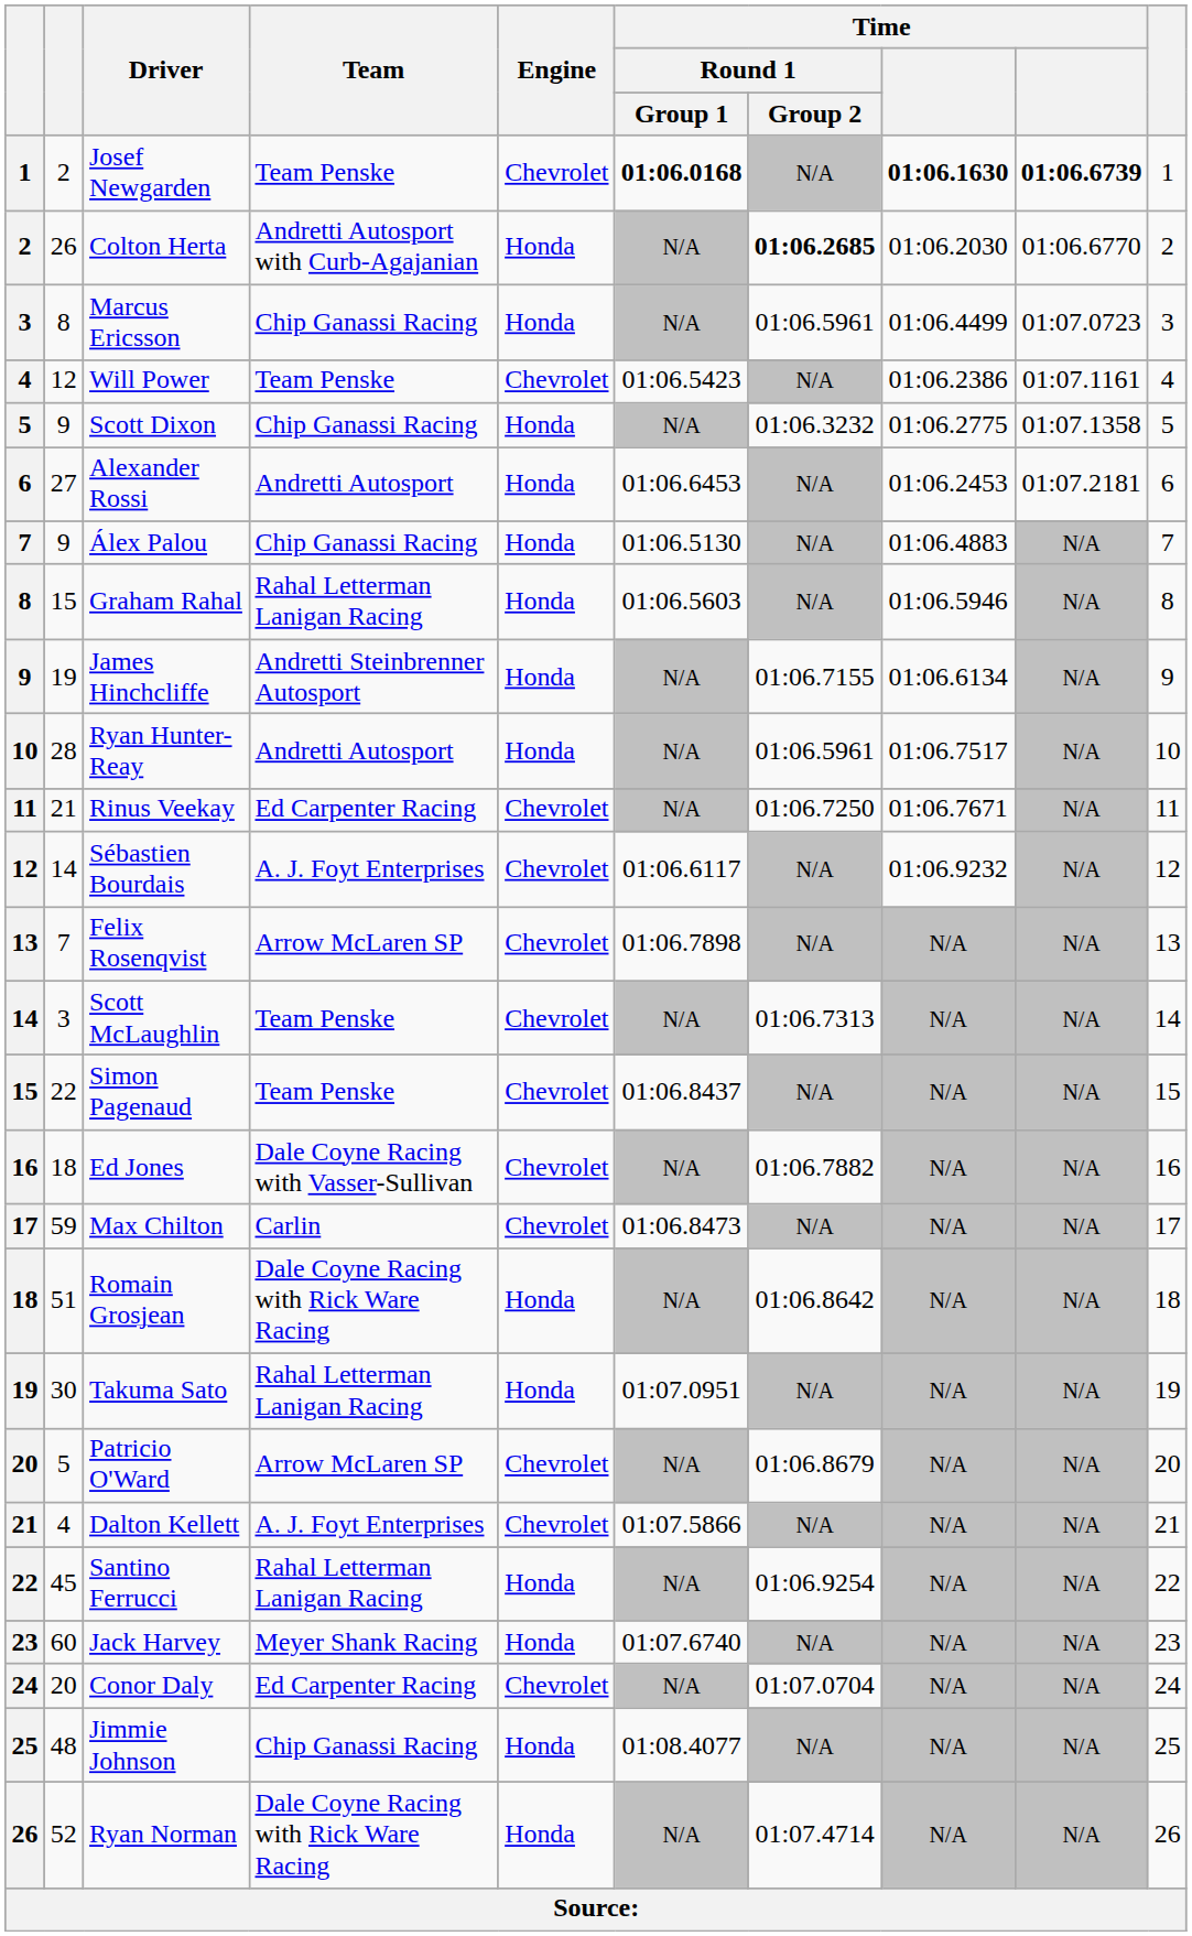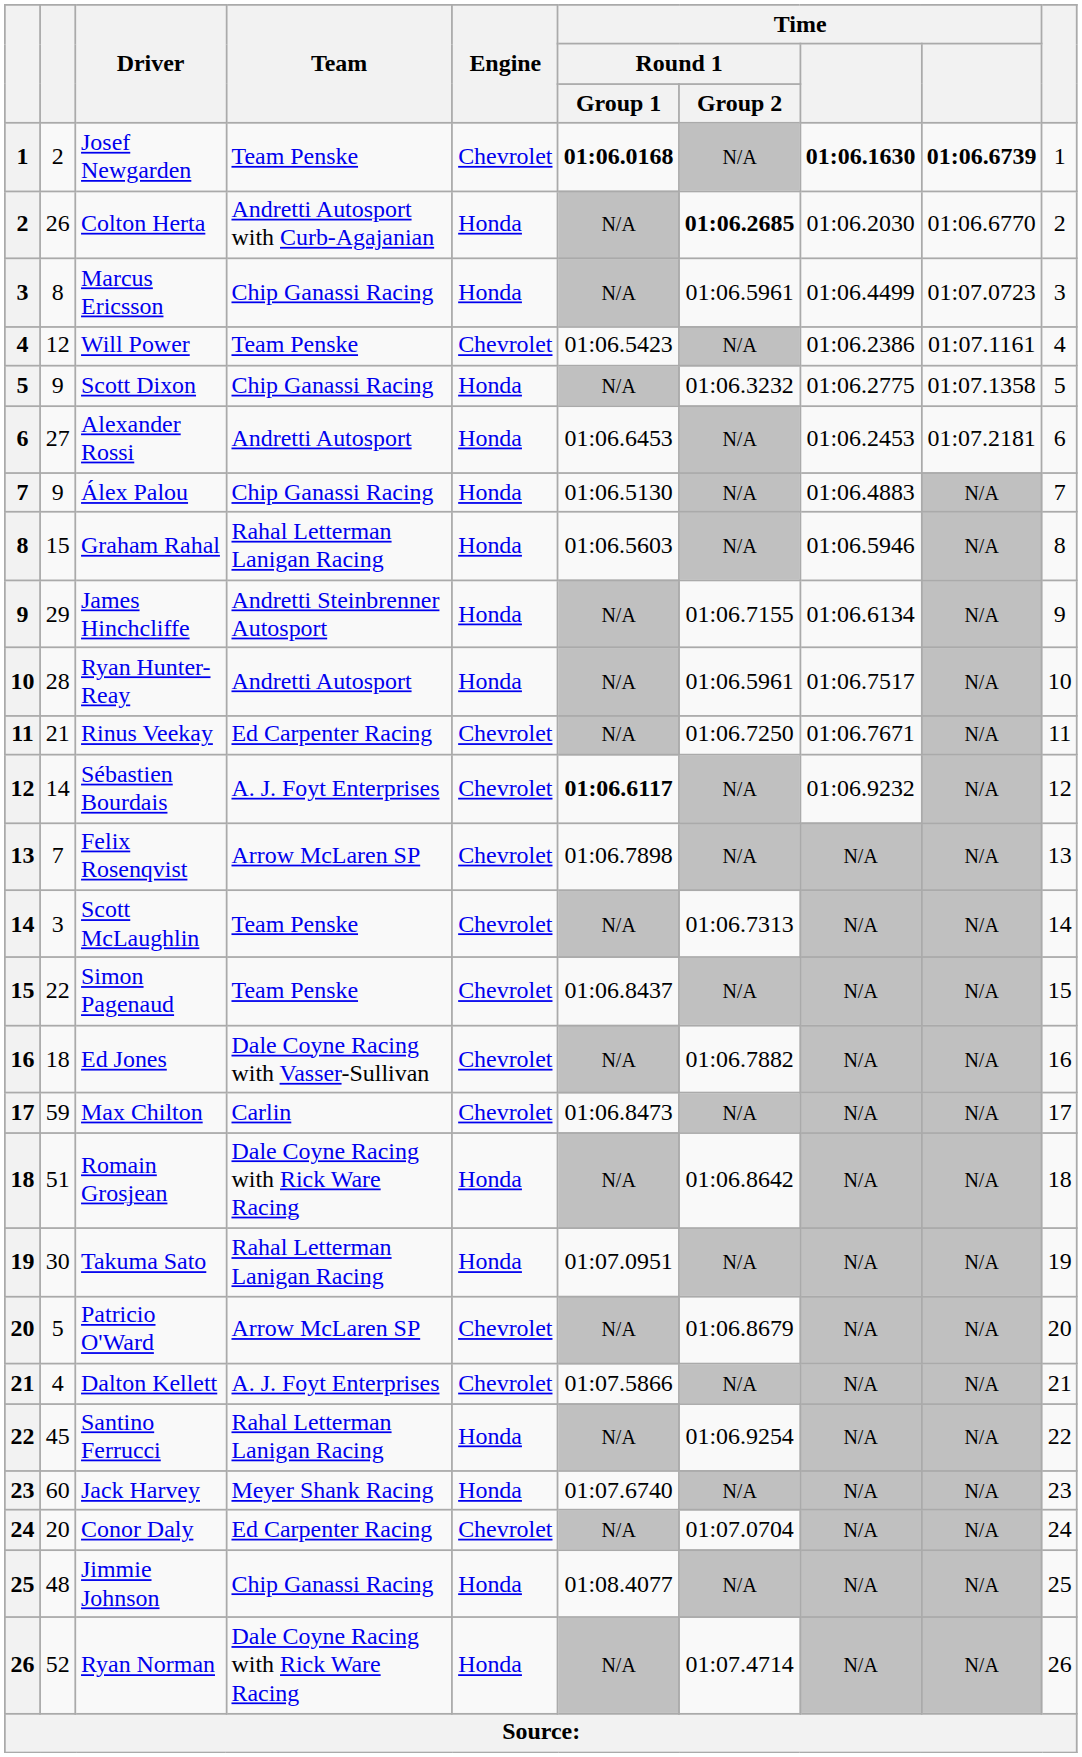 <table class="wikitable sortable" style="text-align:center; font-size:85%;">
 <tr>
 <th rowspan="3"></th>
 <th rowspan="3"></th>
 <th rowspan="3">Driver</th>
 <th rowspan="3">Team</th>
 <th rowspan="3">Engine</th>
 <th colspan="4" style="text-align:center;">Time</th>
 <th rowspan="3"></th>
 </tr>
 <tr>
 <th scope="col" colspan="2">Round 1</th>
 <th scope="col" rowspan="2"></th>
 <th scope="col" rowspan="2"></th>
 </tr>
 <tr>
 <th scope="col">Group 1</th>
 <th scope="col">Group 2</th>
 </tr>
 <tr>
 <th scope="row">1</th>
 <td style="text-align:center;">2</td>
 <td style="text-align:left;"> <a href='#'>Josef Newgarden</a> <strong></strong></td>
 <td style="text-align:left;"><a href='#'>Team Penske</a></td>
 <td style="text-align:left;"><a href='#'>Chevrolet</a></td>
 <td><strong>01:06.0168</strong></td>
 <td style="background:silver; text-align:center;"><small>N/A</small></td>
 <td><strong>01:06.1630</strong></td>
 <td><strong>01:06.6739</strong></td>
 <td style="text-align:center;">1</td>
 </tr>
 <tr>
 <th scope="row">2</th>
 <td style="text-align:center;">26</td>
 <td style="text-align:left;"> <a href='#'>Colton Herta</a></td>
 <td style="text-align:left;"><a href='#'>Andretti Autosport</a> with <a href='#'>Curb-Agajanian</a></td>
 <td style="text-align:left;"><a href='#'>Honda</a></td>
 <td style="background:silver; text-align:center;"><small>N/A</small></td>
 <td><strong>01:06.2685</strong></td>
 <td>01:06.2030</td>
 <td>01:06.6770</td>
 <td style="text-align:center;">2</td>
 </tr>
 <tr>
 <th scope="row">3</th>
 <td style="text-align:center;">8</td>
 <td style="text-align:left;"> <a href='#'>Marcus Ericsson</a></td>
 <td style="text-align:left;"><a href='#'>Chip Ganassi Racing</a></td>
 <td style="text-align:left;"><a href='#'>Honda</a></td>
 <td style="background:silver; text-align:center;"><small>N/A</small></td>
 <td>01:06.5961</td>
 <td>01:06.4499</td>
 <td>01:07.0723</td>
 <td style="text-align:center;">3</td>
 </tr>
 <tr>
 <th scope="row">4</th>
 <td style="text-align:center;">12</td>
 <td style="text-align:left;"> <a href='#'>Will Power</a> <strong></strong></td>
 <td style="text-align:left;"><a href='#'>Team Penske</a></td>
 <td style="text-align:left;"><a href='#'>Chevrolet</a></td>
 <td>01:06.5423</td>
 <td style="background:silver; text-align:center;"><small>N/A</small></td>
 <td>01:06.2386</td>
 <td>01:07.1161</td>
 <td style="text-align:center;">4</td>
 </tr>
 <tr>
 <th scope="row">5</th>
 <td style="text-align:center;">9</td>
 <td style="text-align:left;"> <a href='#'>Scott Dixon</a> <strong></strong></td>
 <td style="text-align:left;"><a href='#'>Chip Ganassi Racing</a></td>
 <td style="text-align:left;"><a href='#'>Honda</a></td>
 <td style="background:silver; text-align:center;"><small>N/A</small></td>
 <td>01:06.3232</td>
 <td>01:06.2775</td>
 <td>01:07.1358</td>
 <td style="text-align:center;">5</td>
 </tr>
 <tr>
 <th scope="row">6</th>
 <td style="text-align:center;">27</td>
 <td style="text-align:left;"> <a href='#'>Alexander Rossi</a> <strong></strong></td>
 <td style="text-align:left;"><a href='#'>Andretti Autosport</a></td>
 <td style="text-align:left;"><a href='#'>Honda</a></td>
 <td>01:06.6453</td>
 <td style="background:silver; text-align:center;"><small>N/A</small></td>
 <td>01:06.2453</td>
 <td>01:07.2181</td>
 <td style="text-align:center;">6</td>
 </tr>
 <tr>
 <th scope="row">7</th>
 <td style="text-align:center;">9</td>
 <td style="text-align:left;"> <a href='#'>Álex Palou</a></td>
 <td style="text-align:left;"><a href='#'>Chip Ganassi Racing</a></td>
 <td style="text-align:left;"><a href='#'>Honda</a></td>
 <td>01:06.5130</td>
 <td style="background:silver; text-align:center;"><small>N/A</small></td>
 <td>01:06.4883</td>
 <td style="background:silver; text-align:center;" data-sort- value="7"><small>N/A</small></td>
 <td style="text-align:center;">7</td>
 </tr>
 <tr>
 <th scope="row">8</th>
 <td style="text-align:center;">15</td>
 <td style="text-align:left;"> <a href='#'>Graham Rahal</a> <strong></strong></td>
 <td style="text-align:left;"><a href='#'>Rahal Letterman Lanigan Racing</a></td>
 <td style="text-align:left;"><a href='#'>Honda</a></td>
 <td>01:06.5603</td>
 <td style="background:silver; text-align:center;"><small>N/A</small></td>
 <td>01:06.5946</td>
 <td style="background:silver; text-align:center;" data-sort- value="8"><small>N/A</small></td>
 <td style="text-align:center;">8</td>
 </tr>
 <tr>
 <th scope="row">9</th>
-<td style="text-align:center;">19</td>
+<td style="text-align:center;">29</td>
 <td style="text-align:left;"> <a href='#'>James Hinchcliffe</a></td>
 <td style="text-align:left;"><a href='#'>Andretti Steinbrenner Autosport</a></td>
 <td style="text-align:left;"><a href='#'>Honda</a></td>
 <td style="background:silver; text-align:center;"><small>N/A</small></td>
 <td>01:06.7155</td>
 <td>01:06.6134</td>
 <td style="background:silver; text-align:center;" data-sort- value="9"><small>N/A</small></td>
 <td style="text-align:center;">9</td>
 </tr>
 <tr>
 <th scope="row">10</th>
 <td style="text-align:center;">28</td>
 <td style="text-align:left;"> <a href='#'>Ryan Hunter-Reay</a></td>
 <td style="text-align:left;"><a href='#'>Andretti Autosport</a></td>
 <td style="text-align:left;"><a href='#'>Honda</a></td>
 <td style="background:silver; text-align:center;"><small>N/A</small></td>
 <td>01:06.5961</td>
 <td>01:06.7517</td>
 <td style="background:silver; text-align:center;" data-sort- value="10"><small>N/A</small></td>
 <td style="text-align:center;">10</td>
 </tr>
 <tr>
 <th scope="row">11</th>
 <td style="text-align:center;">21</td>
 <td style="text-align:left;"> <a href='#'>Rinus Veekay</a></td>
 <td style="text-align:left;"><a href='#'>Ed Carpenter Racing</a></td>
 <td style="text-align:left;"><a href='#'>Chevrolet</a></td>
 <td style="background:silver; text-align:center;"><small>N/A</small></td>
 <td>01:06.7250</td>
 <td>01:06.7671</td>
 <td style="background:silver; text-align:center;" data-sort- value="11"><small>N/A</small></td>
 <td style="text-align:center;">11</td>
 </tr>
 <tr>
 <th scope="row">12</th>
 <td style="text-align:center;">14</td>
 <td style="text-align:left;"> <a href='#'>Sébastien Bourdais</a></td>
 <td style="text-align:left;"><a href='#'>A. J. Foyt Enterprises</a></td>
 <td style="text-align:left;"><a href='#'>Chevrolet</a></td>
-<td>01:06.6117</td>
+<td><strong>01:06.6117</strong></td>
 <td style="background:silver; text-align:center;"><small>N/A</small></td>
 <td>01:06.9232</td>
 <td style="background:silver; text-align:center;" data-sort- value="12"><small>N/A</small></td>
 <td style="text-align:center;">12</td>
 </tr>
 <tr>
 <th scope="row">13</th>
 <td style="text-align:center;">7</td>
 <td style="text-align:left;"> <a href='#'>Felix Rosenqvist</a></td>
 <td style="text-align:left;"><a href='#'>Arrow McLaren SP</a></td>
 <td style="text-align:left;"><a href='#'>Chevrolet</a></td>
 <td>01:06.7898</td>
 <td style="background:silver; text-align:center;"><small>N/A</small></td>
 <td style="background:silver; text-align:center;" data-sort- value="13"><small>N/A</small></td>
 <td style="background:silver; text-align:center;" data-sort- value="13"><small>N/A</small></td>
 <td style="text-align:center;">13</td>
 </tr>
 <tr>
 <th scope="row">14</th>
 <td style="text-align:center;">3</td>
 <td style="text-align:left;"> <a href='#'>Scott McLaughlin</a> <strong></strong></td>
 <td style="text-align:left;"><a href='#'>Team Penske</a></td>
 <td style="text-align:left;"><a href='#'>Chevrolet</a></td>
 <td style="background:silver; text-align:center;"><small>N/A</small></td>
 <td>01:06.7313</td>
 <td style="background:silver; text-align:center;" data-sort- value="14"><small>N/A</small></td>
 <td style="background:silver; text-align:center;" data-sort- value="14"><small>N/A</small></td>
 <td style="text-align:center;">14</td>
 </tr>
 <tr>
 <th scope="row">15</th>
 <td style="text-align:center;">22</td>
 <td style="text-align:left;"> <a href='#'>Simon Pagenaud</a> <strong></strong></td>
 <td style="text-align:left;"><a href='#'>Team Penske</a></td>
 <td style="text-align:left;"><a href='#'>Chevrolet</a></td>
 <td>01:06.8437</td>
 <td style="background:silver; text-align:center;"><small>N/A</small></td>
 <td style="background:silver; text-align:center;" data-sort- value="15"><small>N/A</small></td>
 <td style="background:silver; text-align:center;" data-sort- value="15"><small>N/A</small></td>
 <td style="text-align:center;">15</td>
 </tr>
 <tr>
 <th scope="row">16</th>
 <td style="text-align:center;">18</td>
 <td style="text-align:left;"> <a href='#'>Ed Jones</a></td>
 <td style="text-align:left;"><a href='#'>Dale Coyne Racing</a> with <a href='#'>Vasser</a>-Sullivan</td>
 <td style="text-align:left;"><a href='#'>Chevrolet</a></td>
 <td style="background:silver; text-align:center;"><small>N/A</small></td>
 <td>01:06.7882</td>
 <td style="background:silver; text-align:center;" data-sort- value="16"><small>N/A</small></td>
 <td style="background:silver; text-align:center;" data-sort- value="16"><small>N/A</small></td>
 <td style="text-align:center;">16</td>
 </tr>
 <tr>
 <th scope="row">17</th>
 <td style="text-align:center;">59</td>
 <td style="text-align:left;"> <a href='#'>Max Chilton</a></td>
 <td style="text-align:left;"><a href='#'>Carlin</a></td>
 <td style="text-align:left;"><a href='#'>Chevrolet</a></td>
 <td>01:06.8473</td>
 <td style="background:silver; text-align:center;"><small>N/A</small></td>
 <td style="background:silver; text-align:center;" data-sort- value="17"><small>N/A</small></td>
 <td style="background:silver; text-align:center;" data-sort- value="17"><small>N/A</small></td>
 <td style="text-align:center;">17</td>
 </tr>
 <tr>
 <th scope="row">18</th>
 <td style="text-align:center;">51</td>
 <td style="text-align:left;"> <a href='#'>Romain Grosjean</a> <strong></strong></td>
 <td style="text-align:left;"><a href='#'>Dale Coyne Racing</a> with <a href='#'>Rick Ware Racing</a></td>
 <td style="text-align:left;"><a href='#'>Honda</a></td>
 <td style="background:silver; text-align:center;"><small>N/A</small></td>
 <td>01:06.8642</td>
 <td style="background:silver; text-align:center;" data-sort- value="18"><small>N/A</small></td>
 <td style="background:silver; text-align:center;" data-sort- value="18"><small>N/A</small></td>
 <td style="text-align:center;">18</td>
 </tr>
 <tr>
 <th scope="row">19</th>
 <td style="text-align:center;">30</td>
 <td style="text-align:left;"> <a href='#'>Takuma Sato</a></td>
 <td style="text-align:left;"><a href='#'>Rahal Letterman Lanigan Racing</a></td>
 <td style="text-align:left;"><a href='#'>Honda</a></td>
 <td>01:07.0951</td>
 <td style="background:silver; text-align:center;"><small>N/A</small></td>
 <td style="background:silver; text-align:center;" data-sort- value="19"><small>N/A</small></td>
 <td style="background:silver; text-align:center;" data-sort- value="19"><small>N/A</small></td>
 <td style="text-align:center;">19</td>
 </tr>
 <tr>
 <th scope="row">20</th>
 <td style="text-align:center;">5</td>
 <td style="text-align:left;"> <a href='#'>Patricio O'Ward</a></td>
 <td style="text-align:left;"><a href='#'>Arrow McLaren SP</a></td>
 <td style="text-align:left;"><a href='#'>Chevrolet</a></td>
 <td style="background:silver; text-align:center;"><small>N/A</small></td>
 <td>01:06.8679</td>
 <td style="background:silver; text-align:center;" data-sort- value="20"><small>N/A</small></td>
 <td style="background:silver; text-align:center;" data-sort- value="20"><small>N/A</small></td>
 <td style="text-align:center;">20</td>
 </tr>
 <tr>
 <th scope="row">21</th>
 <td style="text-align:center;">4</td>
 <td style="text-align:left;"> <a href='#'>Dalton Kellett</a></td>
 <td style="text-align:left;"><a href='#'>A. J. Foyt Enterprises</a></td>
 <td style="text-align:left;"><a href='#'>Chevrolet</a></td>
 <td>01:07.5866</td>
 <td style="background:silver; text-align:center;"><small>N/A</small></td>
 <td style="background:silver; text-align:center;" data-sort- value="21"><small>N/A</small></td>
 <td style="background:silver; text-align:center;" data-sort- value="21"><small>N/A</small></td>
 <td style="text-align:center;">21</td>
 </tr>
 <tr>
 <th scope="row">22</th>
 <td style="text-align:center;">45</td>
 <td style="text-align:left;"> <a href='#'>Santino Ferrucci</a></td>
 <td style="text-align:left;"><a href='#'>Rahal Letterman Lanigan Racing</a></td>
 <td style="text-align:left;"><a href='#'>Honda</a></td>
 <td style="background:silver; text-align:center;"><small>N/A</small></td>
 <td>01:06.9254</td>
 <td style="background:silver; text-align:center;" data-sort- value="22"><small>N/A</small></td>
 <td style="background:silver; text-align:center;" data-sort- value="22"><small>N/A</small></td>
 <td style="text-align:center;">22</td>
 </tr>
 <tr>
 <th scope="row">23</th>
 <td style="text-align:center;">60</td>
 <td style="text-align:left;"> <a href='#'>Jack Harvey</a></td>
 <td style="text-align:left;"><a href='#'>Meyer Shank Racing</a></td>
 <td style="text-align:left;"><a href='#'>Honda</a></td>
 <td>01:07.6740</td>
 <td style="background:silver; text-align:center;"><small>N/A</small></td>
 <td style="background:silver; text-align:center;" data-sort- value="23"><small>N/A</small></td>
 <td style="background:silver; text-align:center;" data-sort- value="23"><small>N/A</small></td>
 <td style="text-align:center;">23</td>
 </tr>
 <tr>
 <th scope="row">24</th>
 <td style="text-align:center;">20</td>
 <td style="text-align:left;"> <a href='#'>Conor Daly</a></td>
 <td style="text-align:left;"><a href='#'>Ed Carpenter Racing</a></td>
 <td style="text-align:left;"><a href='#'>Chevrolet</a></td>
 <td style="background:silver; text-align:center;"><small>N/A</small></td>
 <td>01:07.0704</td>
 <td style="background:silver; text-align:center;" data-sort- value="24"><small>N/A</small></td>
 <td style="background:silver; text-align:center;" data-sort- value="24"><small>N/A</small></td>
 <td style="text-align:center;">24</td>
 </tr>
 <tr>
 <th scope="row">25</th>
 <td style="text-align:center;">48</td>
 <td style="text-align:left;"> <a href='#'>Jimmie Johnson</a> <strong></strong></td>
 <td style="text-align:left;"><a href='#'>Chip Ganassi Racing</a></td>
 <td style="text-align:left;"><a href='#'>Honda</a></td>
 <td>01:08.4077</td>
 <td style="background:silver; text-align:center;"><small>N/A</small></td>
 <td style="background:silver; text-align:center;" data-sort- value="25"><small>N/A</small></td>
 <td style="background:silver; text-align:center;" data-sort- value="25"><small>N/A</small></td>
 <td style="text-align:center;">25</td>
 </tr>
 <tr>
 <th scope="row">26</th>
 <td style="text-align:center;">52</td>
 <td style="text-align:left;"> <a href='#'>Ryan Norman</a> <strong></strong></td>
 <td style="text-align:left;"><a href='#'>Dale Coyne Racing</a> with <a href='#'>Rick Ware Racing</a></td>
 <td style="text-align:left;"><a href='#'>Honda</a></td>
 <td style="background:silver; text-align:center;"><small>N/A</small></td>
 <td>01:07.4714</td>
 <td style="background:silver; text-align:center;" data-sort- value="25"><small>N/A</small></td>
 <td style="background:silver; text-align:center;" data-sort- value="25"><small>N/A</small></td>
 <td style="text-align:center;">26</td>
 </tr>
 <tr>
 <th colspan="10">Source:</th>
 </tr>
 </table>
